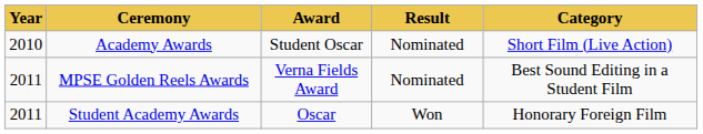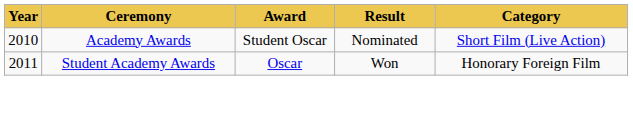 <table class="wikitable" style="text-align: center;">
 <tr>
 <th style="width: 33px; background: #ecc850;">Year</th>
 <th style="width: 200px; background: #ecc850;">Ceremony</th>
 <th style="width: 100px; background: #ecc850;">Award</th>
 <th style="width: 100px; background: #ecc850;">Result</th>
 <th style="width: 200px; background: #ecc850;">Category</th>
 </tr>
 <tr>
 <td>2010</td>
 <td><a href='#'>Academy Awards</a></td>
 <td>Student Oscar</td>
 <td>Nominated</td>
 <td><a href='#'>Short Film (Live Action)</a></td>
 </tr>
 <tr>
 <td>2011</td>
-<td><a href='#'>MPSE Golden Reels Awards</a></td>
-<td><a href='#'>Verna Fields Award</a></td>
-<td>Nominated</td>
-<td>Best Sound Editing in a Student Film</td>
-</tr>
-<tr>
-<td>2011</td>
 <td><a href='#'>Student Academy Awards</a></td>
 <td><a href='#'>Oscar</a></td>
 <td>Won</td>
 <td>Honorary Foreign Film</td>
 </tr>
 </table>
